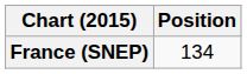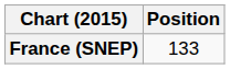 <table class="wikitable plainrowheaders" style="text-align:center;">
 <tr>
 <th>Chart (2015)</th>
 <th>Position</th>
 </tr>
 <tr>
 <th scope="row">France (SNEP)</th>
-<td>134</td>
+<td>133</td>
 </tr>
 </table>
